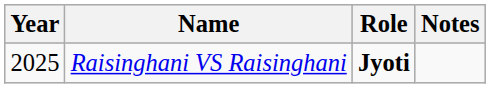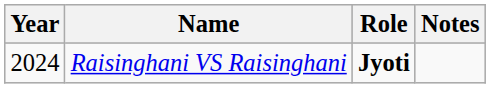 <table class="wikitable">
 <tr>
 <th>Year</th>
 <th>Name</th>
 <th>Role</th>
 <th>Notes</th>
 </tr>
 <tr>
-<td>2025</td>
+<td>2024</td>
 <td><em><a href='#'>Raisinghani VS Raisinghani</a></em></td>
 <td><strong>Jyoti</strong></td>
 <td></td>
 </tr>
 </table>
